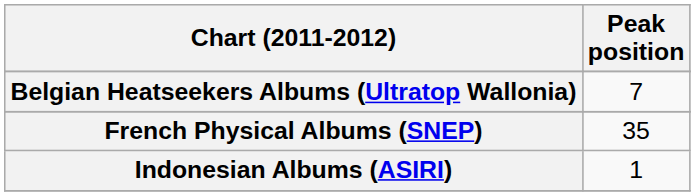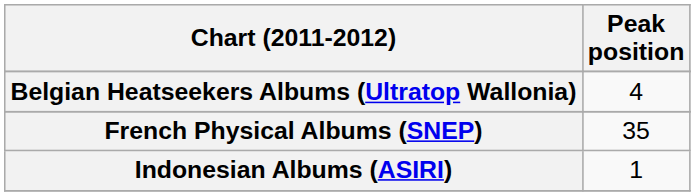 <table class="wikitable sortable plainrowheaders">
 <tr>
 <th scope="col">Chart (2011-2012)</th>
 <th scope="col">Peak<br>position</th>
 </tr>
 <tr>
 </tr>
 <tr>
 <th scope="row">Belgian Heatseekers Albums (<a href='#'>Ultratop</a> Wallonia)</th>
-<td style="text-align:center;">7</td>
+<td style="text-align:center;">4</td>
 </tr>
 <tr>
 </tr>
 <tr>
 </tr>
 <tr>
 <th scope="row">French Physical Albums (<a href='#'>SNEP</a>)</th>
 <td style="text-align:center;">35</td>
 </tr>
 <tr>
 <th scope="row">Indonesian Albums (<a href='#'>ASIRI</a>)</th>
 <td style="text-align:center;">1</td>
 </tr>
 <tr>
 </tr>
 </table>
